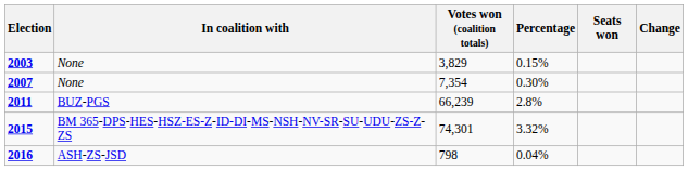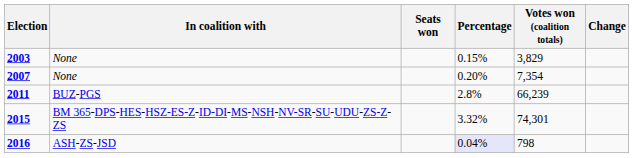 <table class="wikitable">
 <tr>
 <th>Election</th>
 <th>In coalition with</th>
+<th>Seats won</th>
+<th>Percentage</th>
 <th>Votes won<br><small>(coalition totals)</small></th>
-<th>Percentage</th>
-<th>Seats won</th>
 <th>Change</th>
 </tr>
 <tr>
 <td><strong><a href='#'>2003</a></strong></td>
 <td><em>None</em></td>
+<td></td>
+<td>0.15%</td>
 <td>3,829</td>
-<td>0.15%</td>
-<td></td>
 <td></td>
 </tr>
 <tr>
 <td><a href='#'><strong>2007</strong></a></td>
 <td><em>None</em></td>
+<td></td>
+<td>0.20%</td>
 <td>7,354</td>
-<td>0.30%</td>
-<td></td>
 <td></td>
 </tr>
 <tr>
 <td><a href='#'><strong>2011</strong></a></td>
 <td><a href='#'>BUZ</a>-<a href='#'>PGS</a></td>
+<td></td>
+<td>2.8%</td>
 <td>66,239</td>
-<td>2.8%</td>
-<td></td>
 <td></td>
 </tr>
 <tr>
 <td><strong><a href='#'>2015</a></strong></td>
 <td><a href='#'>BM 365</a>-<a href='#'>DPS</a>-<a href='#'>HES</a>-<a href='#'>HSZ-ES-Z</a>-<a href='#'>ID-DI</a>-<a href='#'>MS</a>-<a href='#'>NSH</a>-<a href='#'>NV-SR</a>-<a href='#'>SU</a>-<a href='#'>UDU</a>-<a href='#'>ZS-Z</a>-<a href='#'>ZS</a></td>
+<td></td>
+<td>3.32%</td>
 <td>74,301</td>
-<td>3.32%</td>
-<td></td>
 <td></td>
 </tr>
 <tr>
 <td><strong><a href='#'>2016</a></strong></td>
 <td><a href='#'>ASH</a>-<a href='#'>ZS</a>-<a href='#'>JSD</a></td>
+<td></td>
+<td style="background: lavender;">0.04%</td>
 <td>798</td>
-<td>0.04%</td>
-<td></td>
 <td></td>
 </tr>
 </table>
